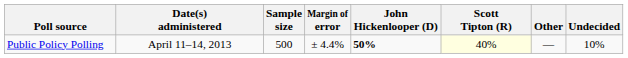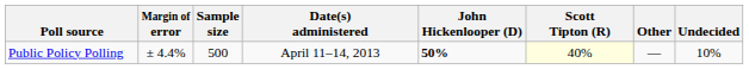 <table class="wikitable">
 <tr valign= bottom>
 <th style="width:150px;">Poll source</th>
+<th><small>Margin of</small><br>error</th>
+<th class=small>Sample<br>size</th>
 <th style="width:200px;">Date(s)<br>administered</th>
-<th class=small>Sample<br>size</th>
-<th><small>Margin of</small><br>error</th>
 <th style="width:120px;">John<br>Hickenlooper (D)</th>
 <th style="width:120px;">Scott<br>Tipton (R)</th>
 <th style="width:40px;">Other</th>
 <th style="width:40px;">Undecided</th>
 </tr>
 <tr>
 <td><a href='#'>Public Policy Polling</a></td>
+<td align=center>± 4.4%</td>
+<td align=center>500</td>
 <td align=center>April 11–14, 2013</td>
-<td align=center>500</td>
-<td align=center>± 4.4%</td>
 <td><strong>50%</strong></td>
 <td align=center style="background: lightyellow;">40%</td>
 <td align=center>—</td>
 <td align=center>10%</td>
 </tr>
 </table>
